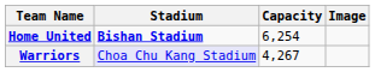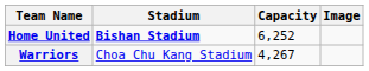 <table class="wikitable">
 <tr>
 <th>Team Name</th>
 <th>Stadium</th>
 <th>Capacity</th>
 <th>Image</th>
 </tr>
 <tr>
 <th><a href='#'>Home United</a></th>
 <td><strong><a href='#'>Bishan Stadium</a></strong></td>
-<td>6,254</td>
+<td>6,252</td>
 <td></td>
 </tr>
 <tr>
 <th><a href='#'>Warriors</a></th>
-<td style="background: lavender;"><a href='#'>Choa Chu Kang Stadium</a></td>
+<td><a href='#'>Choa Chu Kang Stadium</a></td>
 <td>4,267</td>
 <td></td>
 </tr>
 </table>
